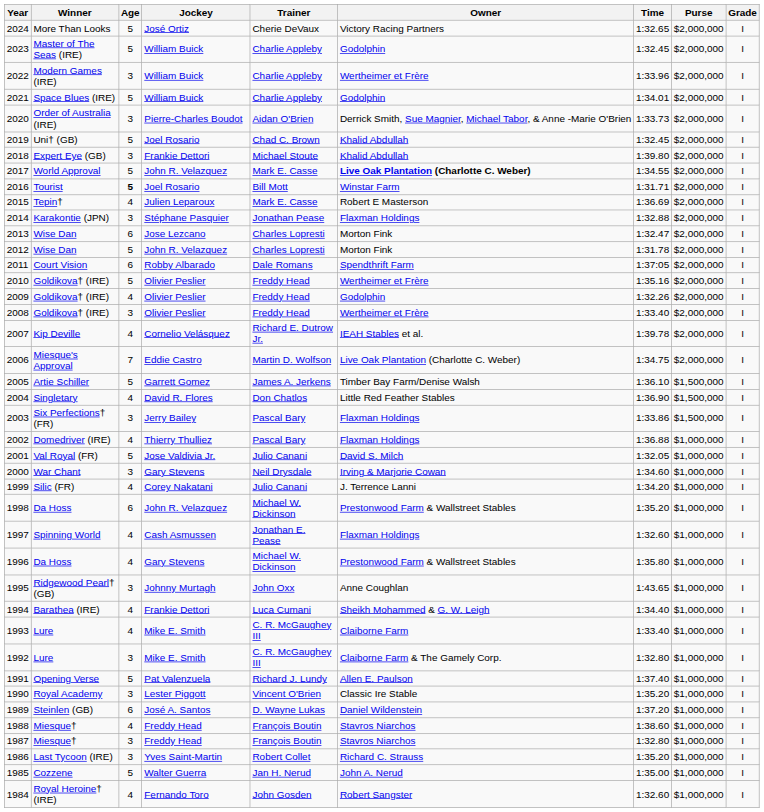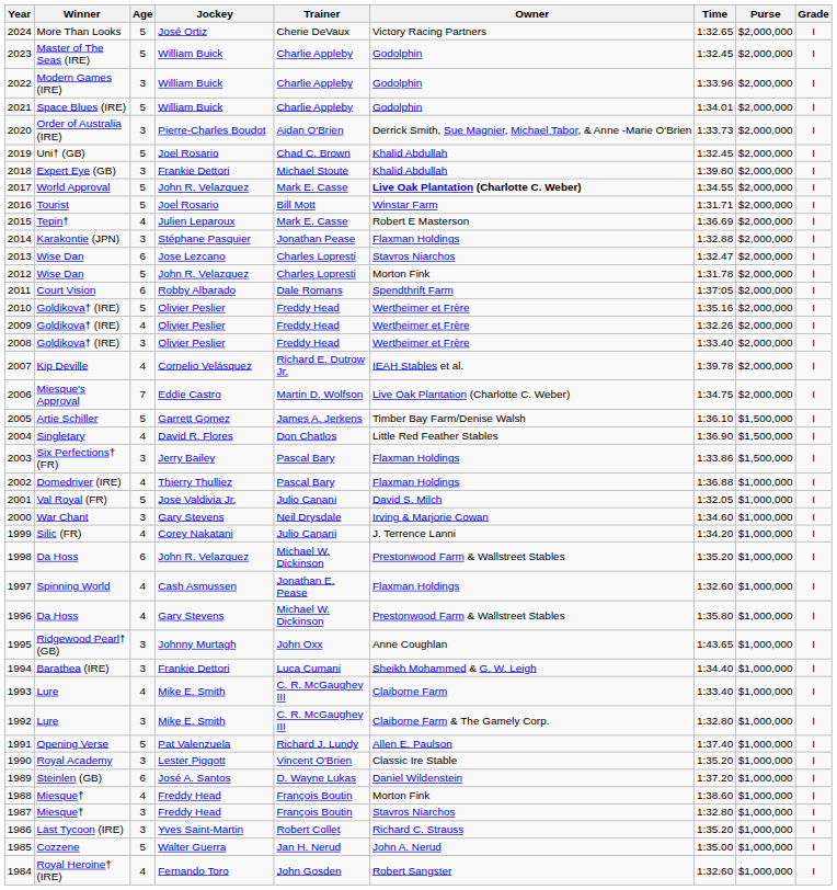 <table class="wikitable sortable" style="font-size:90%">
 <tr>
 <th style="width:30px">Year</th>
 <th style="width:120px">Winner</th>
 <th style="width:20px">Age</th>
 <th style="width:150px">Jockey</th>
 <th style="width:120px">Trainer</th>
 <th>Owner</th>
 <th style="width:25px">Time</th>
 <th style="width:25px">Purse</th>
 <th style="width:25px">Grade</th>
 </tr>
 <tr>
 <td align=center>2024</td>
 <td>More Than Looks</td>
 <td align=center>5</td>
 <td><a href='#'>José Ortiz</a></td>
 <td>Cherie DeVaux</td>
 <td>Victory Racing Partners</td>
 <td align=center>1:32.65</td>
 <td align=center>$2,000,000</td>
 <td align=center>I</td>
 </tr>
 <tr>
 <td align=center>2023</td>
 <td><a href='#'>Master of The Seas</a> (IRE)</td>
 <td align=center>5</td>
 <td><a href='#'>William Buick</a></td>
 <td><a href='#'>Charlie Appleby</a></td>
 <td><a href='#'>Godolphin</a></td>
 <td align=center>1:32.45</td>
 <td align=center>$2,000,000</td>
 <td align=center>I</td>
 </tr>
 <tr>
 <td align=center>2022</td>
 <td><a href='#'>Modern Games</a> (IRE)</td>
 <td align=center>3</td>
 <td><a href='#'>William Buick</a></td>
 <td><a href='#'>Charlie Appleby</a></td>
-<td><a href='#'>Wertheimer et Frère</a></td>
+<td><a href='#'>Godolphin</a></td>
 <td align=center>1:33.96</td>
 <td align=center>$2,000,000</td>
 <td align=center>I</td>
 </tr>
 <tr>
 <td align=center>2021</td>
 <td><a href='#'>Space Blues</a> (IRE)</td>
 <td align=center>5</td>
 <td><a href='#'>William Buick</a></td>
 <td><a href='#'>Charlie Appleby</a></td>
 <td><a href='#'>Godolphin</a></td>
 <td align=center>1:34.01</td>
 <td align=center>$2,000,000</td>
 <td align=center>I</td>
 </tr>
 <tr>
 <td align=center>2020</td>
 <td><a href='#'>Order of Australia</a> (IRE)</td>
 <td align=center>3</td>
 <td><a href='#'>Pierre-Charles Boudot</a></td>
 <td><a href='#'>Aidan O'Brien</a></td>
 <td>Derrick Smith, <a href='#'>Sue Magnier</a>, <a href='#'>Michael Tabor</a>, & Anne -Marie O'Brien</td>
 <td align=center>1:33.73</td>
 <td align=center>$2,000,000</td>
 <td align=center>I</td>
 </tr>
 <tr>
 <td align=center>2019</td>
 <td>Uni† (GB)</td>
 <td align=center>5</td>
 <td><a href='#'>Joel Rosario</a></td>
 <td><a href='#'>Chad C. Brown</a></td>
 <td><a href='#'>Khalid Abdullah</a></td>
 <td align=center>1:32.45</td>
 <td align=center>$2,000,000</td>
 <td align=center>I</td>
 </tr>
 <tr>
 <td align=center>2018</td>
 <td><a href='#'>Expert Eye</a> (GB)</td>
 <td align=center>3</td>
 <td><a href='#'>Frankie Dettori</a></td>
 <td><a href='#'>Michael Stoute</a></td>
 <td><a href='#'>Khalid Abdullah</a></td>
 <td align=center>1:39.80</td>
 <td align=center>$2,000,000</td>
 <td align=center>I</td>
 </tr>
 <tr>
 <td align=center>2017</td>
 <td><a href='#'>World Approval</a></td>
 <td align=center>5</td>
 <td><a href='#'>John R. Velazquez</a></td>
 <td><a href='#'>Mark E. Casse</a></td>
 <td><strong><a href='#'>Live Oak Plantation</a> (Charlotte C. Weber)</strong></td>
 <td align=center>1:34.55</td>
 <td align=center>$2,000,000</td>
 <td align=center>I</td>
 </tr>
 <tr>
 <td align=center>2016</td>
 <td><a href='#'>Tourist</a></td>
-<td align=center><strong>5</strong></td>
+<td align=center>5</td>
 <td><a href='#'>Joel Rosario</a></td>
 <td><a href='#'>Bill Mott</a></td>
 <td><a href='#'>Winstar Farm</a></td>
 <td align=center>1:31.71</td>
 <td align=center>$2,000,000</td>
 <td align=center>I</td>
 </tr>
 <tr>
 <td align=center>2015</td>
 <td><a href='#'>Tepin</a>†</td>
 <td align=center>4</td>
 <td><a href='#'>Julien Leparoux</a></td>
 <td><a href='#'>Mark E. Casse</a></td>
 <td>Robert E Masterson</td>
 <td align=center>1:36.69</td>
 <td align=center>$2,000,000</td>
 <td align=center>I</td>
 </tr>
 <tr>
 <td align=center>2014</td>
 <td><a href='#'>Karakontie</a> (JPN)</td>
 <td align=center>3</td>
 <td><a href='#'>Stéphane Pasquier</a></td>
 <td><a href='#'>Jonathan Pease</a></td>
 <td><a href='#'>Flaxman Holdings</a></td>
 <td align=center>1:32.88</td>
 <td align=center>$2,000,000</td>
 <td align=center>I</td>
 </tr>
 <tr>
 <td align=center>2013</td>
 <td><a href='#'>Wise Dan</a></td>
 <td align=center>6</td>
 <td><a href='#'>Jose Lezcano</a></td>
 <td><a href='#'>Charles Lopresti</a></td>
-<td>Morton Fink</td>
+<td><a href='#'>Stavros Niarchos</a></td>
 <td align=center>1:32.47</td>
 <td align=center>$2,000,000</td>
 <td align=center>I</td>
 </tr>
 <tr>
 <td align=center>2012</td>
 <td><a href='#'>Wise Dan</a></td>
 <td align=center>5</td>
 <td><a href='#'>John R. Velazquez</a></td>
 <td><a href='#'>Charles Lopresti</a></td>
 <td>Morton Fink</td>
 <td align=center>1:31.78</td>
 <td align=center>$2,000,000</td>
 <td align=center>I</td>
 </tr>
 <tr>
 <td align=center>2011</td>
 <td><a href='#'>Court Vision</a></td>
 <td align=center>6</td>
 <td><a href='#'>Robby Albarado</a></td>
 <td><a href='#'>Dale Romans</a></td>
 <td><a href='#'>Spendthrift Farm</a></td>
 <td align=center>1:37:05</td>
 <td align=center>$2,000,000</td>
 <td align=center>I</td>
 </tr>
 <tr>
 <td align=center>2010</td>
 <td><a href='#'>Goldikova</a>† (IRE)</td>
 <td align=center>5</td>
 <td><a href='#'>Olivier Peslier</a></td>
 <td><a href='#'>Freddy Head</a></td>
 <td><a href='#'>Wertheimer et Frère</a></td>
 <td align=center>1:35.16</td>
 <td align=center>$2,000,000</td>
 <td align=center>I</td>
 </tr>
 <tr>
 <td align=center>2009</td>
 <td><a href='#'>Goldikova</a>† (IRE)</td>
 <td align=center>4</td>
 <td><a href='#'>Olivier Peslier</a></td>
 <td><a href='#'>Freddy Head</a></td>
-<td><a href='#'>Godolphin</a></td>
+<td><a href='#'>Wertheimer et Frère</a></td>
 <td align=center>1:32.26</td>
 <td align=center>$2,000,000</td>
 <td align=center>I</td>
 </tr>
 <tr>
 <td align=center>2008</td>
 <td><a href='#'>Goldikova</a>† (IRE)</td>
 <td align=center>3</td>
 <td><a href='#'>Olivier Peslier</a></td>
 <td><a href='#'>Freddy Head</a></td>
 <td><a href='#'>Wertheimer et Frère</a></td>
 <td align=center>1:33.40</td>
 <td align=center>$2,000,000</td>
 <td align=center>I</td>
 </tr>
 <tr>
 <td align=center>2007</td>
 <td><a href='#'>Kip Deville</a></td>
 <td align=center>4</td>
 <td><a href='#'>Cornelio Velásquez</a></td>
 <td><a href='#'>Richard E. Dutrow Jr.</a></td>
 <td><a href='#'>IEAH Stables</a> et al.</td>
 <td align=center>1:39.78</td>
 <td align=center>$2,000,000</td>
 <td align=center>I</td>
 </tr>
 <tr>
 <td align=center>2006</td>
 <td><a href='#'>Miesque's Approval</a></td>
 <td align=center>7</td>
 <td><a href='#'>Eddie Castro</a></td>
 <td><a href='#'>Martin D. Wolfson</a></td>
 <td><a href='#'>Live Oak Plantation</a> (Charlotte C. Weber)</td>
 <td align=center>1:34.75</td>
 <td align=center>$2,000,000</td>
 <td align=center>I</td>
 </tr>
 <tr>
 <td align=center>2005</td>
 <td><a href='#'>Artie Schiller</a></td>
 <td align=center>5</td>
 <td><a href='#'>Garrett Gomez</a></td>
 <td><a href='#'>James A. Jerkens</a></td>
 <td>Timber Bay Farm/Denise Walsh</td>
 <td align=center>1:36.10</td>
 <td align=center>$1,500,000</td>
 <td align=center>I</td>
 </tr>
 <tr>
 <td align=center>2004</td>
 <td><a href='#'>Singletary</a></td>
 <td align=center>4</td>
 <td><a href='#'>David R. Flores</a></td>
 <td><a href='#'>Don Chatlos</a></td>
 <td>Little Red Feather Stables</td>
 <td align=center>1:36.90</td>
 <td align=center>$1,500,000</td>
 <td align=center>I</td>
 </tr>
 <tr>
 <td align=center>2003</td>
 <td><a href='#'>Six Perfections</a>† (FR)</td>
 <td align=center>3</td>
 <td><a href='#'>Jerry Bailey</a></td>
 <td><a href='#'>Pascal Bary</a></td>
 <td><a href='#'>Flaxman Holdings</a></td>
 <td align=center>1:33.86</td>
 <td align=center>$1,500,000</td>
 <td align=center>I</td>
 </tr>
 <tr>
 <td align=center>2002</td>
 <td><a href='#'>Domedriver</a> (IRE)</td>
 <td align=center>4</td>
 <td><a href='#'>Thierry Thulliez</a></td>
 <td><a href='#'>Pascal Bary</a></td>
 <td><a href='#'>Flaxman Holdings</a></td>
 <td align=center>1:36.88</td>
 <td align=center>$1,000,000</td>
 <td align=center>I</td>
 </tr>
 <tr>
 <td align=center>2001</td>
 <td><a href='#'>Val Royal</a> (FR)</td>
 <td align=center>5</td>
 <td><a href='#'>Jose Valdivia Jr.</a></td>
 <td><a href='#'>Julio Canani</a></td>
 <td><a href='#'>David S. Milch</a></td>
 <td align=center>1:32.05</td>
 <td align=center>$1,000,000</td>
 <td align=center>I</td>
 </tr>
 <tr>
 <td align=center>2000</td>
 <td><a href='#'>War Chant</a></td>
 <td align=center>3</td>
 <td><a href='#'>Gary Stevens</a></td>
 <td><a href='#'>Neil Drysdale</a></td>
 <td><a href='#'>Irving & Marjorie Cowan</a></td>
 <td align=center>1:34.60</td>
 <td align=center>$1,000,000</td>
 <td align=center>I</td>
 </tr>
 <tr>
 <td align=center>1999</td>
 <td><a href='#'>Silic</a> (FR)</td>
 <td align=center>4</td>
 <td><a href='#'>Corey Nakatani</a></td>
 <td><a href='#'>Julio Canani</a></td>
 <td>J. Terrence Lanni</td>
 <td align=center>1:34.20</td>
 <td align=center>$1,000,000</td>
 <td align=center>I</td>
 </tr>
 <tr>
 <td align=center>1998</td>
 <td><a href='#'>Da Hoss</a></td>
 <td align=center>6</td>
 <td><a href='#'>John R. Velazquez</a></td>
 <td><a href='#'>Michael W. Dickinson</a></td>
 <td><a href='#'>Prestonwood Farm</a> & Wallstreet Stables</td>
 <td align=center>1:35.20</td>
 <td align=center>$1,000,000</td>
 <td align=center>I</td>
 </tr>
 <tr>
 <td align=center>1997</td>
 <td><a href='#'>Spinning World</a></td>
 <td align=center>4</td>
 <td><a href='#'>Cash Asmussen</a></td>
 <td><a href='#'>Jonathan E. Pease</a></td>
 <td><a href='#'>Flaxman Holdings</a></td>
 <td align=center>1:32.60</td>
 <td align=center>$1,000,000</td>
 <td align=center>I</td>
 </tr>
 <tr>
 <td align=center>1996</td>
 <td><a href='#'>Da Hoss</a></td>
 <td align=center>4</td>
 <td><a href='#'>Gary Stevens</a></td>
 <td><a href='#'>Michael W. Dickinson</a></td>
 <td><a href='#'>Prestonwood Farm</a> & Wallstreet Stables</td>
 <td align=center>1:35.80</td>
 <td align=center>$1,000,000</td>
 <td align=center>I</td>
 </tr>
 <tr>
 <td align=center>1995</td>
 <td><a href='#'>Ridgewood Pearl</a>† (GB)</td>
 <td align=center>3</td>
 <td><a href='#'>Johnny Murtagh</a></td>
 <td><a href='#'>John Oxx</a></td>
 <td>Anne Coughlan</td>
 <td align=center>1:43.65</td>
 <td align=center>$1,000,000</td>
 <td align=center>I</td>
 </tr>
 <tr>
 <td align=center>1994</td>
 <td><a href='#'>Barathea</a> (IRE)</td>
-<td align=center>4</td>
+<td align=center>3</td>
 <td><a href='#'>Frankie Dettori</a></td>
 <td><a href='#'>Luca Cumani</a></td>
 <td><a href='#'>Sheikh Mohammed</a> & <a href='#'>G. W. Leigh</a></td>
 <td align=center>1:34.40</td>
 <td align=center>$1,000,000</td>
 <td align=center>I</td>
 </tr>
 <tr>
 <td align=center>1993</td>
 <td><a href='#'>Lure</a></td>
 <td align=center>4</td>
 <td><a href='#'>Mike E. Smith</a></td>
 <td><a href='#'>C. R. McGaughey III</a></td>
 <td><a href='#'>Claiborne Farm</a></td>
 <td align=center>1:33.40</td>
 <td align=center>$1,000,000</td>
 <td align=center>I</td>
 </tr>
 <tr>
 <td align=center>1992</td>
 <td><a href='#'>Lure</a></td>
 <td align=center>3</td>
 <td><a href='#'>Mike E. Smith</a></td>
 <td><a href='#'>C. R. McGaughey III</a></td>
 <td><a href='#'>Claiborne Farm</a> & The Gamely Corp.</td>
 <td align=center>1:32.80</td>
 <td align=center>$1,000,000</td>
 <td align=center>I</td>
 </tr>
 <tr>
 <td align=center>1991</td>
 <td><a href='#'>Opening Verse</a></td>
 <td align=center>5</td>
 <td><a href='#'>Pat Valenzuela</a></td>
 <td><a href='#'>Richard J. Lundy</a></td>
 <td><a href='#'>Allen E. Paulson</a></td>
 <td align=center>1:37.40</td>
 <td align=center>$1,000,000</td>
 <td align=center>I</td>
 </tr>
 <tr>
 <td align=center>1990</td>
 <td><a href='#'>Royal Academy</a></td>
 <td align=center>3</td>
 <td><a href='#'>Lester Piggott</a></td>
 <td><a href='#'>Vincent O'Brien</a></td>
 <td>Classic Ire Stable</td>
 <td align=center>1:35.20</td>
 <td align=center>$1,000,000</td>
 <td align=center>I</td>
 </tr>
 <tr>
 <td align=center>1989</td>
 <td><a href='#'>Steinlen</a> (GB)</td>
 <td align=center>6</td>
 <td><a href='#'>José A. Santos</a></td>
 <td><a href='#'>D. Wayne Lukas</a></td>
 <td><a href='#'>Daniel Wildenstein</a></td>
 <td align=center>1:37.20</td>
 <td align=center>$1,000,000</td>
 <td align=center>I</td>
 </tr>
 <tr>
 <td align=center>1988</td>
 <td><a href='#'>Miesque</a>†</td>
 <td align=center>4</td>
 <td><a href='#'>Freddy Head</a></td>
 <td><a href='#'>François Boutin</a></td>
-<td><a href='#'>Stavros Niarchos</a></td>
+<td>Morton Fink</td>
 <td align=center>1:38.60</td>
 <td align=center>$1,000,000</td>
 <td align=center>I</td>
 </tr>
 <tr>
 <td align=center>1987</td>
 <td><a href='#'>Miesque</a>†</td>
 <td align=center>3</td>
 <td><a href='#'>Freddy Head</a></td>
 <td><a href='#'>François Boutin</a></td>
 <td><a href='#'>Stavros Niarchos</a></td>
 <td align=center>1:32.80</td>
 <td align=center>$1,000,000</td>
 <td align=center>I</td>
 </tr>
 <tr>
 <td align=center>1986</td>
 <td><a href='#'>Last Tycoon</a> (IRE)</td>
 <td align=center>3</td>
 <td><a href='#'>Yves Saint-Martin</a></td>
 <td><a href='#'>Robert Collet</a></td>
 <td><a href='#'>Richard C. Strauss</a></td>
 <td align=center>1:35.20</td>
 <td align=center>$1,000,000</td>
 <td align=center>I</td>
 </tr>
 <tr>
 <td align=center>1985</td>
 <td><a href='#'>Cozzene</a></td>
 <td align=center>5</td>
 <td><a href='#'>Walter Guerra</a></td>
 <td><a href='#'>Jan H. Nerud</a></td>
 <td><a href='#'>John A. Nerud</a></td>
 <td align=center>1:35.00</td>
 <td align=center>$1,000,000</td>
 <td align=center>I</td>
 </tr>
 <tr>
 <td align=center>1984</td>
 <td><a href='#'>Royal Heroine</a>† (IRE)</td>
 <td align=center>4</td>
 <td><a href='#'>Fernando Toro</a></td>
 <td><a href='#'>John Gosden</a></td>
 <td><a href='#'>Robert Sangster</a></td>
 <td align=center>1:32.60</td>
 <td align=center>$1,000,000</td>
 <td align=center>I</td>
 </tr>
 </table>
